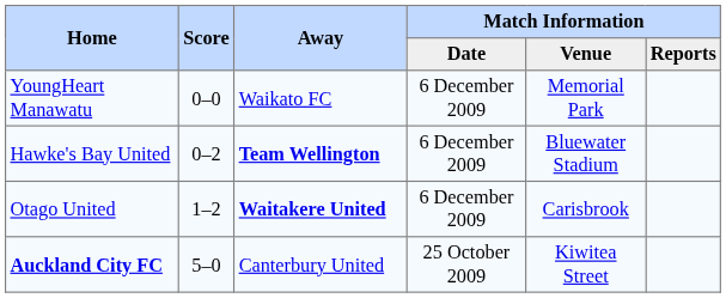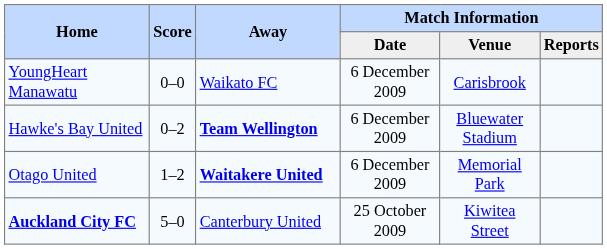 <table border=1 style="border-collapse:collapse; font-size:90%; text-align:center;" cellpadding=3 cellspacing=0 width=85%>
 <tr bgcolor=#C1D8FF>
 <th rowspan=2 width=25%>Home</th>
 <th rowspan=2 width=6%>Score</th>
 <th rowspan=2 width=25%>Away</th>
 <th colspan=6>Match Information</th>
 </tr>
 <tr bgcolor=#EFEFEF>
 <th width=17%>Date</th>
 <th width=17%>Venue</th>
 <th width=10%>Reports</th>
 </tr>
 <tr bgcolor=#F5FAFF>
 <td align=left> <a href='#'>YoungHeart Manawatu</a></td>
 <td>0–0</td>
 <td align=left> <a href='#'>Waikato FC</a></td>
 <td>6 December 2009</td>
-<td><a href='#'>Memorial Park</a></td>
+<td><a href='#'>Carisbrook</a></td>
 <td></td>
 </tr>
 <tr bgcolor=#F5FAFF>
 <td align=left> <a href='#'>Hawke's Bay United</a></td>
 <td>0–2</td>
 <td align=left> <strong><a href='#'>Team Wellington</a></strong></td>
 <td>6 December 2009</td>
 <td><a href='#'>Bluewater Stadium</a></td>
 <td></td>
 </tr>
 <tr bgcolor=#F5FAFF>
 <td align=left> <a href='#'>Otago United</a></td>
 <td>1–2</td>
 <td align=left> <strong><a href='#'>Waitakere United</a></strong></td>
 <td>6 December 2009</td>
-<td><a href='#'>Carisbrook</a></td>
+<td><a href='#'>Memorial Park</a></td>
 <td></td>
 </tr>
 <tr bgcolor=#F5FAFF>
 <td align=left> <strong><a href='#'>Auckland City FC</a></strong></td>
 <td>5–0</td>
 <td align=left> <a href='#'>Canterbury United</a></td>
 <td>25 October 2009</td>
 <td><a href='#'>Kiwitea Street</a></td>
 <td></td>
 </tr>
 </table>
